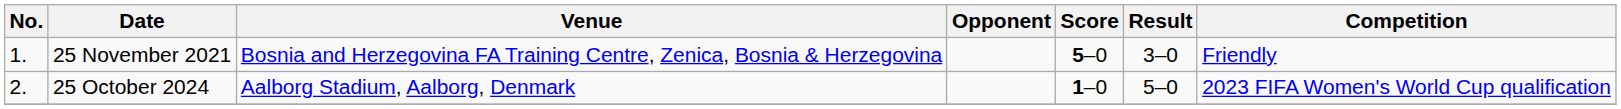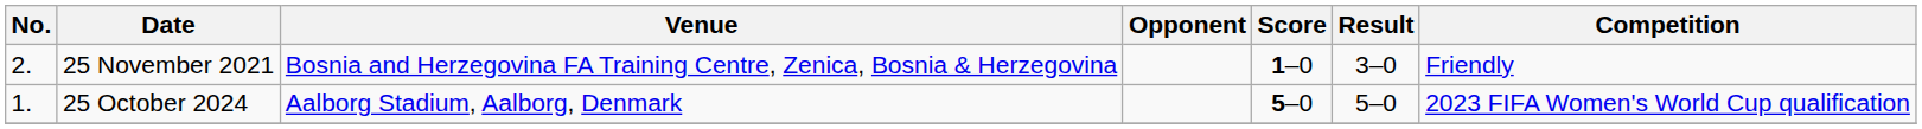 <table class="wikitable">
 <tr>
 <th>No.</th>
 <th>Date</th>
 <th>Venue</th>
 <th>Opponent</th>
 <th>Score</th>
 <th>Result</th>
 <th>Competition</th>
 </tr>
 <tr>
-<td>1.</td>
+<td>2.</td>
 <td>25 November 2021</td>
 <td><a href='#'>Bosnia and Herzegovina FA Training Centre</a>, <a href='#'>Zenica</a>, <a href='#'>Bosnia & Herzegovina</a></td>
 <td></td>
-<td align=center><strong>5</strong>–0</td>
+<td align=center><strong>1</strong>–0</td>
 <td align=center>3–0</td>
 <td><a href='#'>Friendly</a></td>
 </tr>
 <tr>
-<td>2.</td>
+<td>1.</td>
 <td>25 October 2024</td>
 <td><a href='#'>Aalborg Stadium</a>, <a href='#'>Aalborg</a>, <a href='#'>Denmark</a></td>
 <td></td>
-<td align=center><strong>1</strong>–0</td>
+<td align=center><strong>5</strong>–0</td>
 <td align=center>5–0</td>
 <td><a href='#'>2023 FIFA Women's World Cup qualification</a></td>
 </tr>
 <tr>
 </tr>
 </table>
